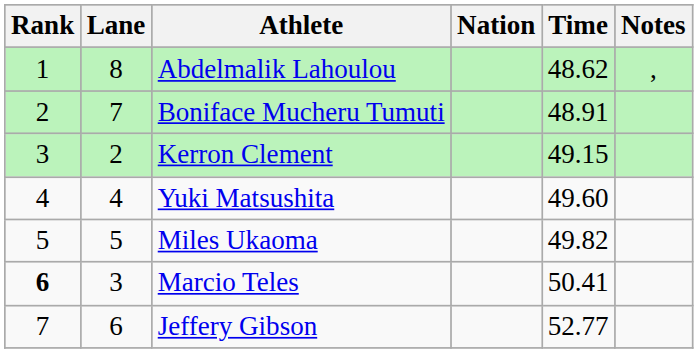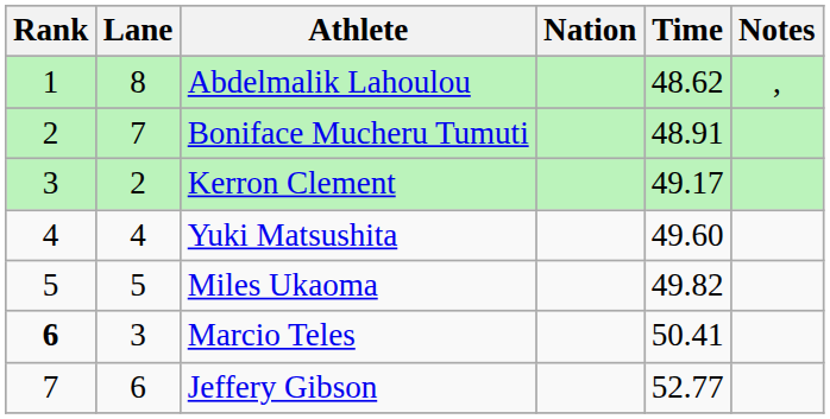 <table class="wikitable sortable" style="text-align:center">
 <tr>
 <th>Rank</th>
 <th>Lane</th>
 <th>Athlete</th>
 <th>Nation</th>
 <th>Time</th>
 <th>Notes</th>
 </tr>
 <tr bgcolor=#bbf3bb>
 <td>1</td>
 <td>8</td>
 <td align=left><a href='#'>Abdelmalik Lahoulou</a></td>
 <td align=left></td>
 <td>48.62</td>
 <td>, </td>
 </tr>
 <tr bgcolor=#bbf3bb>
 <td>2</td>
 <td>7</td>
 <td align=left><a href='#'>Boniface Mucheru Tumuti</a></td>
 <td align=left></td>
 <td>48.91</td>
 <td></td>
 </tr>
 <tr bgcolor=#bbf3bb>
 <td>3</td>
 <td>2</td>
 <td align=left><a href='#'>Kerron Clement</a></td>
 <td align=left></td>
-<td>49.15</td>
+<td>49.17</td>
 <td></td>
 </tr>
 <tr>
 <td>4</td>
 <td>4</td>
 <td align=left><a href='#'>Yuki Matsushita</a></td>
 <td align=left></td>
 <td>49.60</td>
 <td></td>
 </tr>
 <tr>
 <td>5</td>
 <td>5</td>
 <td align=left><a href='#'>Miles Ukaoma</a></td>
 <td align=left></td>
 <td>49.82</td>
 <td></td>
 </tr>
 <tr>
 <td><strong>6</strong></td>
 <td>3</td>
 <td align=left><a href='#'>Marcio Teles</a></td>
 <td align=left></td>
 <td>50.41</td>
 <td></td>
 </tr>
 <tr>
 <td>7</td>
 <td>6</td>
 <td align=left><a href='#'>Jeffery Gibson</a></td>
 <td align=left></td>
 <td>52.77</td>
 <td></td>
 </tr>
 </table>
